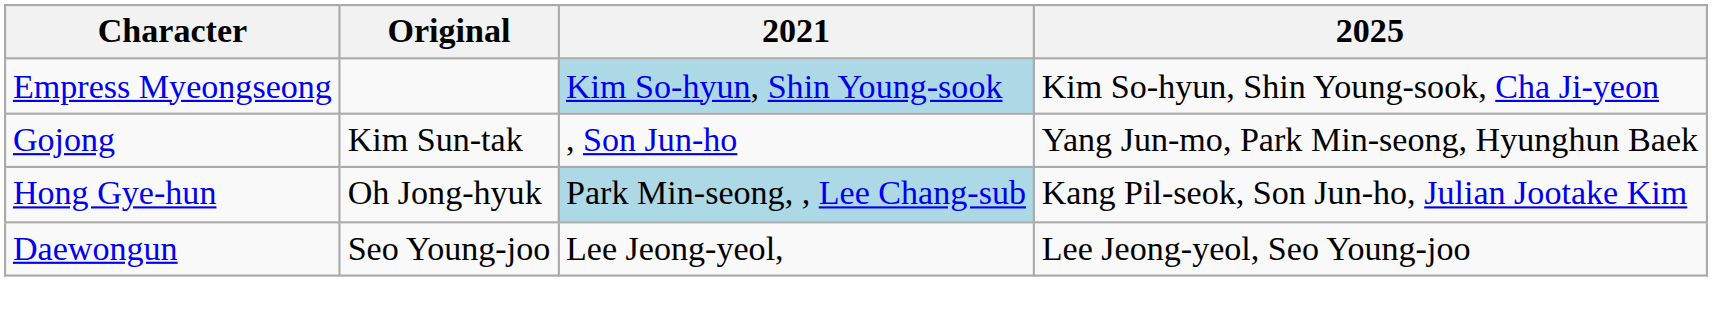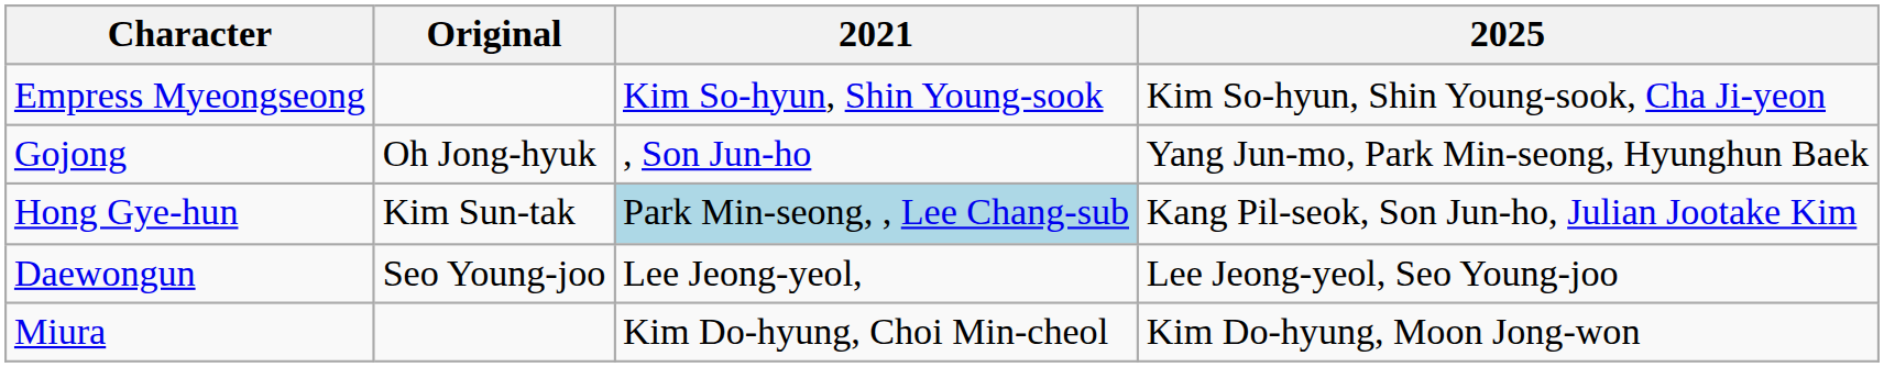 <table class="wikitable">
 <tr>
 <th>Character</th>
 <th>Original</th>
 <th>2021</th>
 <th>2025</th>
 </tr>
 <tr>
 <td><a href='#'>Empress Myeongseong</a></td>
 <td></td>
-<td style="background: lightblue;"><a href='#'>Kim So-hyun</a>, <a href='#'>Shin Young-sook</a></td>
+<td><a href='#'>Kim So-hyun</a>, <a href='#'>Shin Young-sook</a></td>
 <td>Kim So-hyun, Shin Young-sook, <a href='#'>Cha Ji-yeon</a></td>
 </tr>
 <tr>
 <td><a href='#'>Gojong</a></td>
-<td>Kim Sun-tak</td>
+<td>Oh Jong-hyuk</td>
 <td>,  <a href='#'>Son Jun-ho</a></td>
 <td>Yang Jun-mo, Park Min-seong, Hyunghun Baek</td>
 </tr>
 <tr>
 <td><a href='#'>Hong Gye-hun</a></td>
-<td>Oh Jong-hyuk</td>
+<td>Kim Sun-tak</td>
 <td style="background: lightblue;">Park Min-seong, , <a href='#'>Lee Chang-sub</a></td>
 <td>Kang Pil-seok, Son Jun-ho, <a href='#'>Julian Jootake Kim</a></td>
 </tr>
 <tr>
 <td><a href='#'>Daewongun</a></td>
 <td>Seo Young-joo</td>
 <td>Lee Jeong-yeol, </td>
 <td>Lee Jeong-yeol, Seo Young-joo</td>
 </tr>
+<tr>
+<td><a href='#'>Miura</a></td>
+<td></td>
+<td>Kim Do-hyung, Choi Min-cheol</td>
+<td>Kim Do-hyung, Moon Jong-won</td>
+</tr>
 </table>
